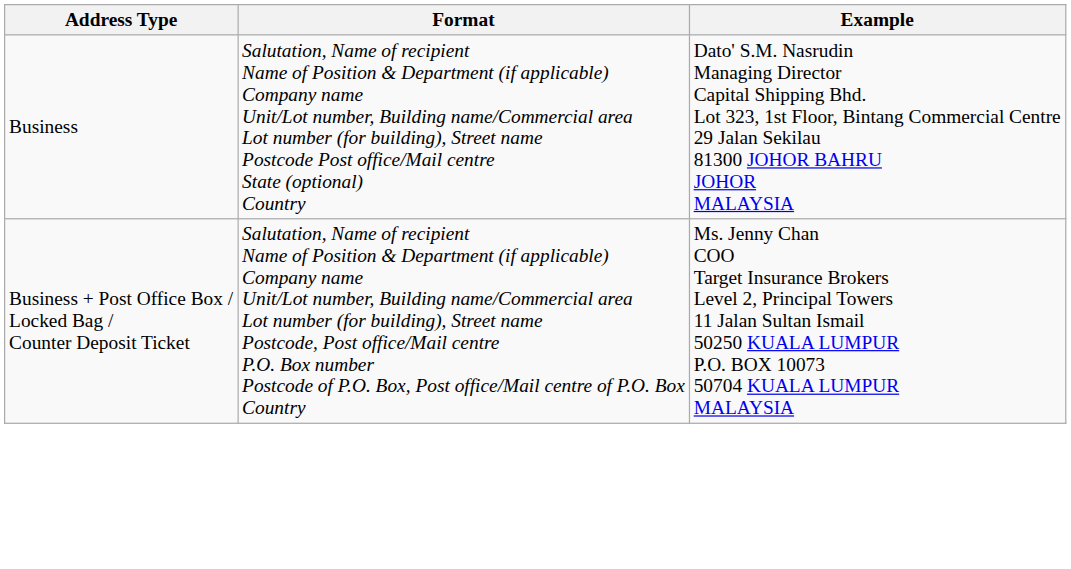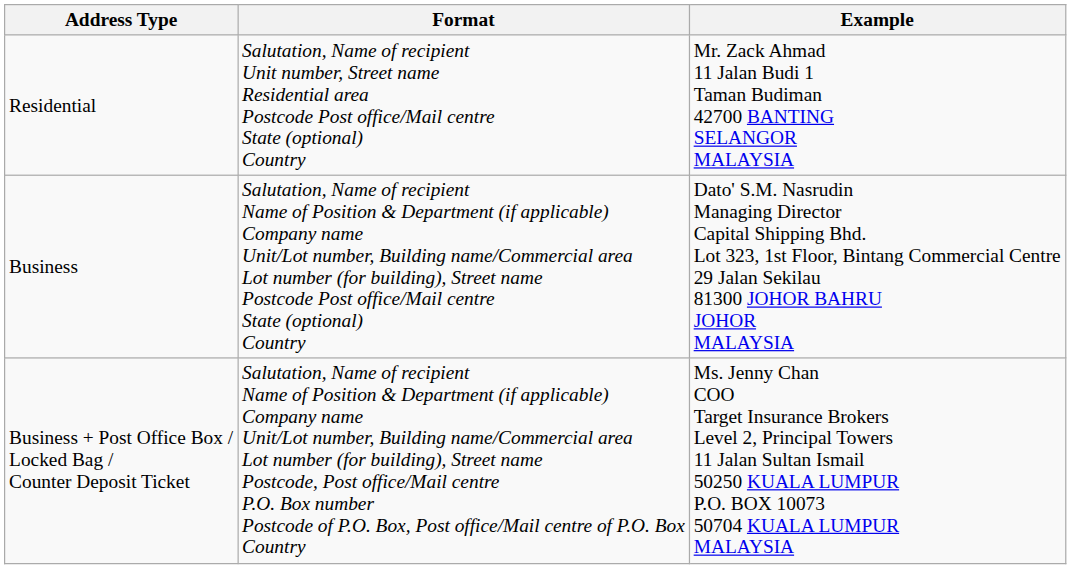 <table class="wikitable">
 <tr>
 <th>Address Type</th>
 <th>Format</th>
 <th>Example</th>
+</tr>
+<tr>
+<td>Residential</td>
+<td><em>Salutation,</em> <em>Name of recipient</em> <br> <em>Unit number,</em> <em>Street name</em> <br> <em>Residential area</em> <br><em>Postcode</em> <em>Post office/Mail centre</em> <br><em>State (optional)</em> <br><em>Country</em></td>
+<td>Mr. Zack Ahmad<br>11 Jalan Budi 1<br>Taman Budiman<br>42700 <a href='#'>BANTING</a><br><a href='#'>SELANGOR</a><br><a href='#'>MALAYSIA</a></td>
 </tr>
 <tr>
 <td>Business</td>
 <td><em>Salutation,</em> <em>Name of recipient</em> <br><em>Name of Position & Department (if applicable)</em> <br><em>Company name</em> <br><em>Unit/Lot number,</em> <em>Building name/Commercial area</em> <br><em>Lot number (for building),</em> <em>Street name</em> <br><em>Postcode</em> <em>Post office/Mail centre</em> <br><em>State (optional)</em> <br><em>Country</em></td>
 <td>Dato' S.M. Nasrudin <br>Managing Director <br>Capital Shipping Bhd. <br>Lot 323, 1st Floor, Bintang Commercial Centre <br>29 Jalan Sekilau <br>81300 <a href='#'>JOHOR BAHRU</a> <br><a href='#'>JOHOR</a> <br><a href='#'>MALAYSIA</a></td>
 </tr>
 <tr>
 <td>Business + Post Office Box /<br>Locked Bag /<br>Counter Deposit Ticket</td>
 <td><em>Salutation,</em> <em>Name of recipient</em> <br><em>Name of Position & Department (if applicable)</em> <br><em>Company name</em> <br><em>Unit/Lot number,</em> <em>Building name/Commercial area</em><br><em>Lot number (for building),</em> <em>Street name</em><br><em>Postcode,</em> <em>Post office/Mail centre</em><br><em>P.O. Box number</em><br><em>Postcode of P.O. Box,</em> <em>Post office/Mail centre of P.O. Box</em><br><em>Country</em></td>
 <td>Ms. Jenny Chan<br>COO<br>Target Insurance Brokers<br>Level 2, Principal Towers<br>11 Jalan Sultan Ismail<br>50250 <a href='#'>KUALA LUMPUR</a> <br>P.O. BOX 10073<br>50704 <a href='#'>KUALA LUMPUR</a> <br><a href='#'>MALAYSIA</a></td>
 </tr>
 </table>
